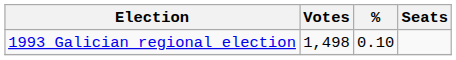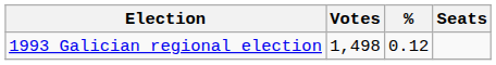 <table class="wikitable sortable" style="margin:1em auto;">
 <tr>
 <th bgcolor="#BFCFFF">Election</th>
 <th bgcolor="#BFCFFF">Votes</th>
 <th bgcolor="#BFCFFF">%</th>
 <th bgcolor="#BFCFFF">Seats</th>
 </tr>
 <tr>
 <td align="right"><a href='#'>1993 Galician regional election</a></td>
 <td align="right">1,498</td>
-<td align="right">0.10</td>
+<td align="right">0.12</td>
 <td align="center"></td>
 </tr>
 <tr>
 </tr>
 </table>
